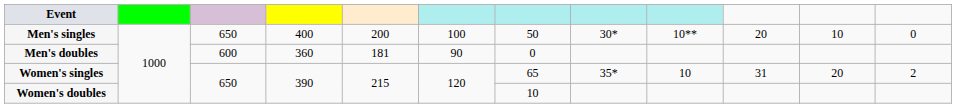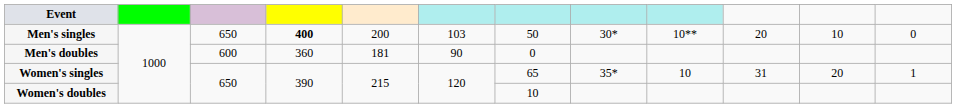 <table class="wikitable nowrap" style=font-size:90%;text-align:center>
 <tr>
 <td style="width:130px; background:#dfe2e9;"><strong>Event</strong></td>
 <td style="width:80px; background:lime;"></td>
 <td style="width:85px; background:thistle;"></td>
 <td style="width:85px; background:#ff0;"></td>
 <td style="width:85px; background:#ffebcd;"></td>
 <td style="width:85px; background:#afeeee;"></td>
 <td style="width:85px; background:#afeeee;"></td>
 <td style="width:85px; background:#afeeee;"></td>
 <td style="width:85px; background:#afeeee;"></td>
 <td width=85></td>
 <td width=85></td>
 <td width=85></td>
 </tr>
 <tr>
 <th style="background:#f6f6f6;">Men's singles</th>
 <td rowspan=4>1000</td>
 <td>650</td>
-<td>400</td>
+<td><strong>400</strong></td>
 <td>200</td>
-<td>100</td>
+<td>103</td>
 <td>50</td>
 <td>30*</td>
 <td>10**</td>
 <td>20</td>
 <td>10</td>
 <td>0</td>
 </tr>
 <tr>
 <th style="background:#f6f6f6;">Men's doubles</th>
 <td>600</td>
 <td>360</td>
 <td>181</td>
 <td>90</td>
 <td>0</td>
 <td></td>
 <td></td>
 <td></td>
 <td></td>
 <td></td>
 </tr>
 <tr>
 <th style="background:#f6f6f6;">Women's singles</th>
 <td rowspan=2>650</td>
 <td rowspan=2>390</td>
 <td rowspan=2>215</td>
 <td rowspan=2>120</td>
 <td>65</td>
 <td>35*</td>
 <td>10</td>
 <td>31</td>
 <td>20</td>
-<td>2</td>
+<td>1</td>
 </tr>
 <tr>
 <th style="background:#f6f6f6;">Women's doubles</th>
 <td>10</td>
 <td></td>
 <td></td>
 <td></td>
 <td></td>
 <td></td>
 </tr>
 </table>
